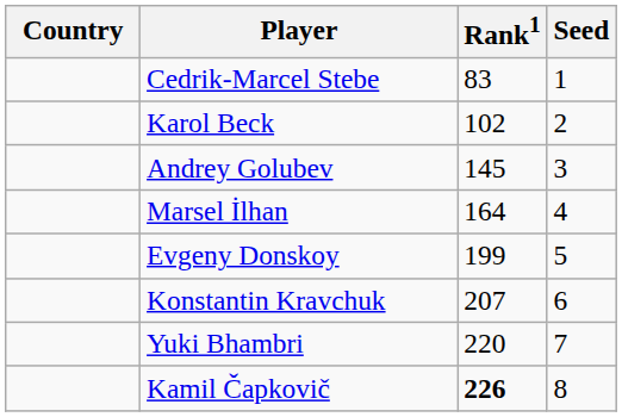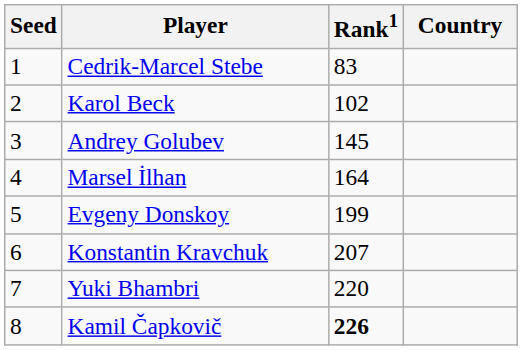 <table class="sortable wikitable">
 <tr>
-<th width="70">Country</th>
+<th>Seed</th>
 <th width="175">Player</th>
 <th>Rank<sup>1</sup></th>
-<th>Seed</th>
+<th width="70">Country</th>
 </tr>
 <tr>
-<td></td>
+<td>1</td>
 <td><a href='#'>Cedrik-Marcel Stebe</a></td>
 <td>83</td>
-<td>1</td>
+<td></td>
 </tr>
 <tr>
-<td></td>
+<td>2</td>
 <td><a href='#'>Karol Beck</a></td>
 <td>102</td>
-<td>2</td>
+<td></td>
 </tr>
 <tr>
-<td></td>
+<td>3</td>
 <td><a href='#'>Andrey Golubev</a></td>
 <td>145</td>
-<td>3</td>
+<td></td>
 </tr>
 <tr>
-<td></td>
+<td>4</td>
 <td><a href='#'>Marsel İlhan</a></td>
 <td>164</td>
-<td>4</td>
+<td></td>
 </tr>
 <tr>
-<td></td>
+<td>5</td>
 <td><a href='#'>Evgeny Donskoy</a></td>
 <td>199</td>
-<td>5</td>
+<td></td>
 </tr>
 <tr>
-<td></td>
+<td>6</td>
 <td><a href='#'>Konstantin Kravchuk</a></td>
 <td>207</td>
-<td>6</td>
+<td></td>
 </tr>
 <tr>
-<td></td>
+<td>7</td>
 <td><a href='#'>Yuki Bhambri</a></td>
 <td>220</td>
-<td>7</td>
+<td></td>
 </tr>
 <tr>
-<td></td>
+<td>8</td>
 <td><a href='#'>Kamil Čapkovič</a></td>
 <td><strong>226</strong></td>
-<td>8</td>
+<td></td>
 </tr>
 </table>
